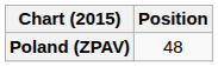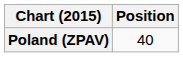 <table class="wikitable sortable plainrowheaders" style="text-align:center">
 <tr>
 <th scope="col">Chart (2015)</th>
 <th scope="col">Position</th>
 </tr>
 <tr>
 <th scope="row">Poland (ZPAV)</th>
-<td>48</td>
+<td>40</td>
 </tr>
 </table>
